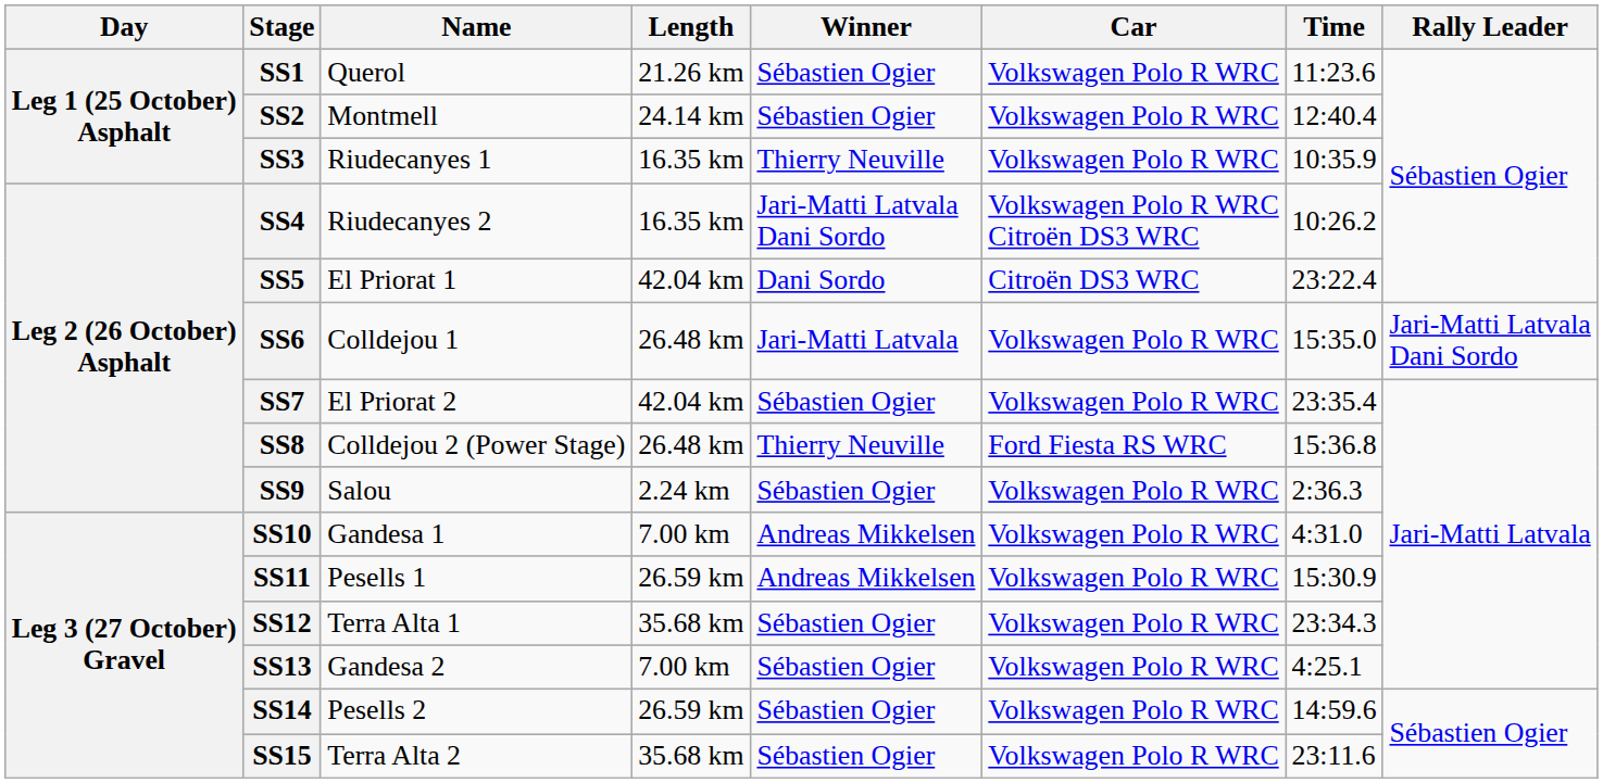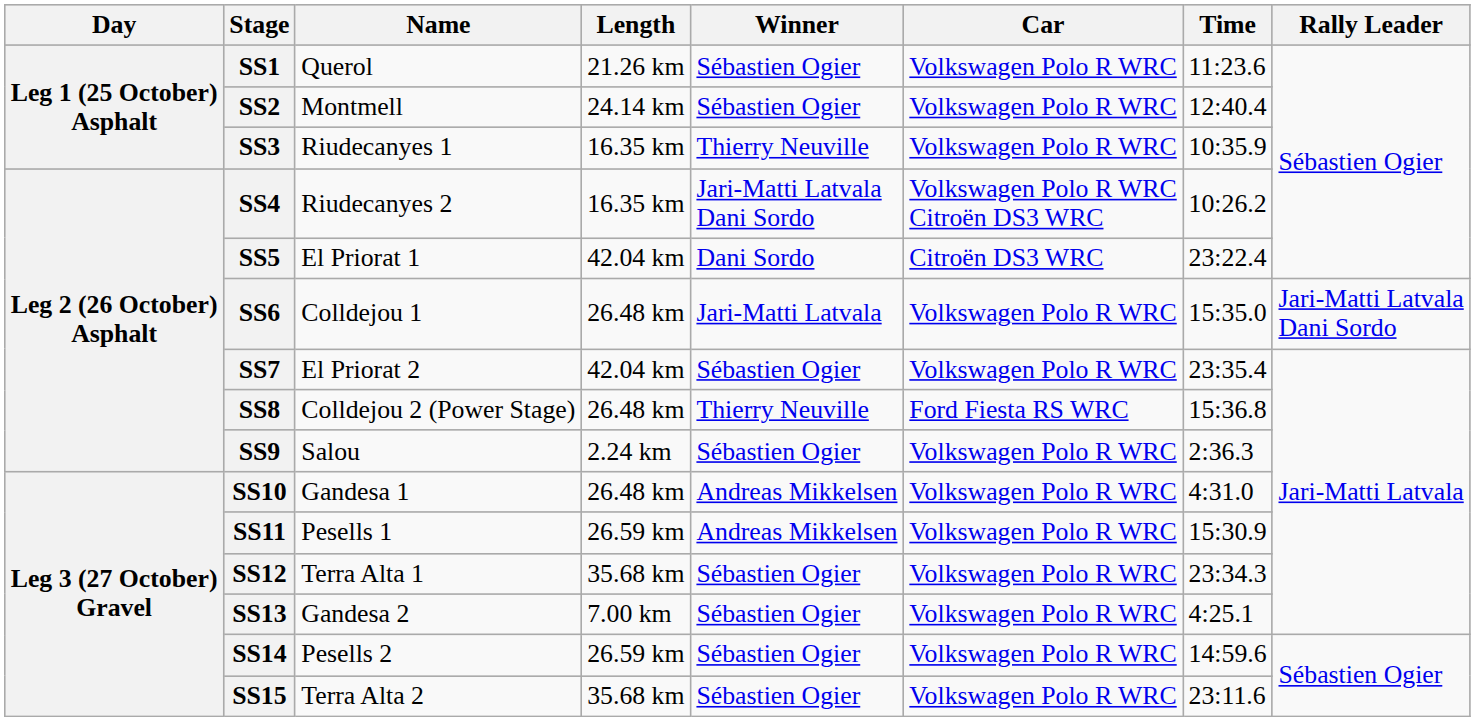 <table class="wikitable">
 <tr>
 <th>Day</th>
 <th>Stage</th>
 <th>Name</th>
 <th>Length</th>
 <th>Winner</th>
 <th>Car</th>
 <th>Time</th>
 <th>Rally Leader</th>
 </tr>
 <tr>
 <th rowspan="3">Leg 1 (25 October)<br>Asphalt</th>
 <th>SS1</th>
 <td>Querol</td>
 <td>21.26 km</td>
 <td> <a href='#'>Sébastien Ogier</a></td>
 <td><a href='#'>Volkswagen Polo R WRC</a></td>
 <td>11:23.6</td>
 <td rowspan="5"> <a href='#'>Sébastien Ogier</a></td>
 </tr>
 <tr>
 <th>SS2</th>
 <td>Montmell</td>
 <td>24.14 km</td>
 <td> <a href='#'>Sébastien Ogier</a></td>
 <td><a href='#'>Volkswagen Polo R WRC</a></td>
 <td>12:40.4</td>
 </tr>
 <tr>
 <th>SS3</th>
 <td>Riudecanyes 1</td>
 <td>16.35 km</td>
 <td> <a href='#'>Thierry Neuville</a></td>
 <td><a href='#'>Volkswagen Polo R WRC</a></td>
 <td>10:35.9</td>
 </tr>
 <tr>
 <th rowspan="6">Leg 2 (26 October)<br>Asphalt</th>
 <th>SS4</th>
 <td>Riudecanyes 2</td>
 <td>16.35 km</td>
 <td> <a href='#'>Jari-Matti Latvala</a><br>  <a href='#'>Dani Sordo</a></td>
 <td><a href='#'>Volkswagen Polo R WRC</a><br><a href='#'>Citroën DS3 WRC</a></td>
 <td>10:26.2</td>
 </tr>
 <tr>
 <th>SS5</th>
 <td>El Priorat 1</td>
 <td>42.04 km</td>
 <td> <a href='#'>Dani Sordo</a></td>
 <td><a href='#'>Citroën DS3 WRC</a></td>
 <td>23:22.4</td>
 </tr>
 <tr>
 <th>SS6</th>
 <td>Colldejou 1</td>
 <td>26.48 km</td>
 <td> <a href='#'>Jari-Matti Latvala</a></td>
 <td><a href='#'>Volkswagen Polo R WRC</a></td>
 <td>15:35.0</td>
 <td> <a href='#'>Jari-Matti Latvala</a><br>  <a href='#'>Dani Sordo</a></td>
 </tr>
 <tr>
 <th>SS7</th>
 <td>El Priorat 2</td>
 <td>42.04 km</td>
 <td> <a href='#'>Sébastien Ogier</a></td>
 <td><a href='#'>Volkswagen Polo R WRC</a></td>
 <td>23:35.4</td>
 <td rowspan="7"> <a href='#'>Jari-Matti Latvala</a></td>
 </tr>
 <tr>
 <th>SS8</th>
 <td>Colldejou 2 (Power Stage)</td>
 <td>26.48 km</td>
 <td> <a href='#'>Thierry Neuville</a></td>
 <td><a href='#'>Ford Fiesta RS WRC</a></td>
 <td>15:36.8</td>
 </tr>
 <tr>
 <th>SS9</th>
 <td>Salou</td>
 <td>2.24 km</td>
 <td> <a href='#'>Sébastien Ogier</a></td>
 <td><a href='#'>Volkswagen Polo R WRC</a></td>
 <td>2:36.3</td>
 </tr>
 <tr>
 <th rowspan="6">Leg 3 (27 October)<br>Gravel</th>
 <th>SS10</th>
 <td>Gandesa 1</td>
-<td>7.00 km</td>
+<td>26.48 km</td>
 <td> <a href='#'>Andreas Mikkelsen</a></td>
 <td><a href='#'>Volkswagen Polo R WRC</a></td>
 <td>4:31.0</td>
 </tr>
 <tr>
 <th>SS11</th>
 <td>Pesells 1</td>
 <td>26.59 km</td>
 <td> <a href='#'>Andreas Mikkelsen</a></td>
 <td><a href='#'>Volkswagen Polo R WRC</a></td>
 <td>15:30.9</td>
 </tr>
 <tr>
 <th>SS12</th>
 <td>Terra Alta 1</td>
 <td>35.68 km</td>
 <td> <a href='#'>Sébastien Ogier</a></td>
 <td><a href='#'>Volkswagen Polo R WRC</a></td>
 <td>23:34.3</td>
 </tr>
 <tr>
 <th>SS13</th>
 <td>Gandesa 2</td>
 <td>7.00 km</td>
 <td> <a href='#'>Sébastien Ogier</a></td>
 <td><a href='#'>Volkswagen Polo R WRC</a></td>
 <td>4:25.1</td>
 </tr>
 <tr>
 <th>SS14</th>
 <td>Pesells 2</td>
 <td>26.59 km</td>
 <td> <a href='#'>Sébastien Ogier</a></td>
 <td><a href='#'>Volkswagen Polo R WRC</a></td>
 <td>14:59.6</td>
 <td rowspan="2"> <a href='#'>Sébastien Ogier</a></td>
 </tr>
 <tr>
 <th>SS15</th>
 <td>Terra Alta 2</td>
 <td>35.68 km</td>
 <td> <a href='#'>Sébastien Ogier</a></td>
 <td><a href='#'>Volkswagen Polo R WRC</a></td>
 <td>23:11.6</td>
 </tr>
 </table>
